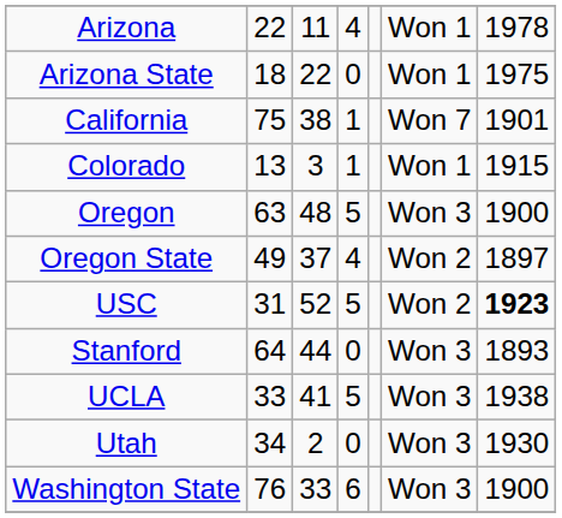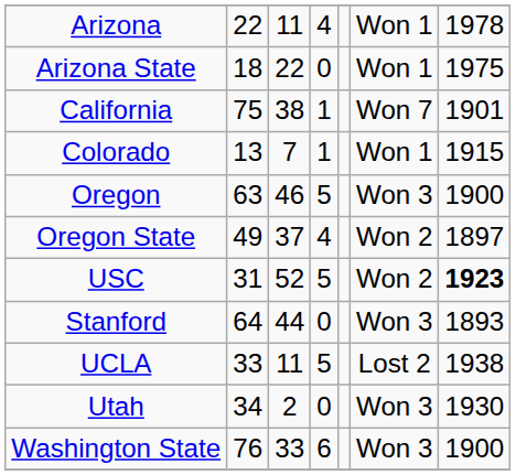 <table class="wikitable" style="text-align:center">
 <tr>
 </tr>
 <tr>
 <td><a href='#'>Arizona</a></td>
 <td>22</td>
 <td>11</td>
 <td>4</td>
 <td></td>
 <td>Won 1</td>
 <td>1978</td>
 </tr>
 <tr>
 <td><a href='#'>Arizona State</a></td>
 <td>18</td>
 <td>22</td>
 <td>0</td>
 <td></td>
 <td>Won 1</td>
 <td>1975</td>
 </tr>
 <tr>
 <td><a href='#'>California</a></td>
 <td>75</td>
 <td>38</td>
 <td>1</td>
 <td></td>
 <td>Won 7</td>
 <td>1901</td>
 </tr>
 <tr>
 <td><a href='#'>Colorado</a></td>
 <td>13</td>
-<td>3</td>
+<td>7</td>
 <td>1</td>
 <td></td>
 <td>Won 1</td>
 <td>1915</td>
 </tr>
 <tr>
 <td><a href='#'>Oregon</a></td>
 <td>63</td>
-<td>48</td>
+<td>46</td>
 <td>5</td>
 <td></td>
 <td>Won 3</td>
 <td>1900</td>
 </tr>
 <tr>
 <td><a href='#'>Oregon State</a></td>
 <td>49</td>
 <td>37</td>
 <td>4</td>
 <td></td>
 <td>Won 2</td>
 <td>1897</td>
 </tr>
 <tr>
 <td><a href='#'>USC</a></td>
 <td>31</td>
 <td>52</td>
 <td>5</td>
 <td></td>
 <td>Won 2</td>
 <td><strong>1923</strong></td>
 </tr>
 <tr>
 <td><a href='#'>Stanford</a></td>
 <td>64</td>
 <td>44</td>
 <td>0</td>
 <td></td>
 <td>Won 3</td>
 <td>1893</td>
 </tr>
 <tr>
 <td><a href='#'>UCLA</a></td>
 <td>33</td>
-<td>41</td>
+<td>11</td>
 <td>5</td>
 <td></td>
-<td>Won 3</td>
+<td>Lost 2</td>
 <td>1938</td>
 </tr>
 <tr>
 <td><a href='#'>Utah</a></td>
 <td>34</td>
 <td>2</td>
 <td>0</td>
 <td></td>
 <td>Won 3</td>
 <td>1930</td>
 </tr>
 <tr>
 <td><a href='#'>Washington State</a></td>
 <td>76</td>
 <td>33</td>
 <td>6</td>
 <td></td>
 <td>Won 3</td>
 <td>1900</td>
 </tr>
 <tr>
 </tr>
 </table>
